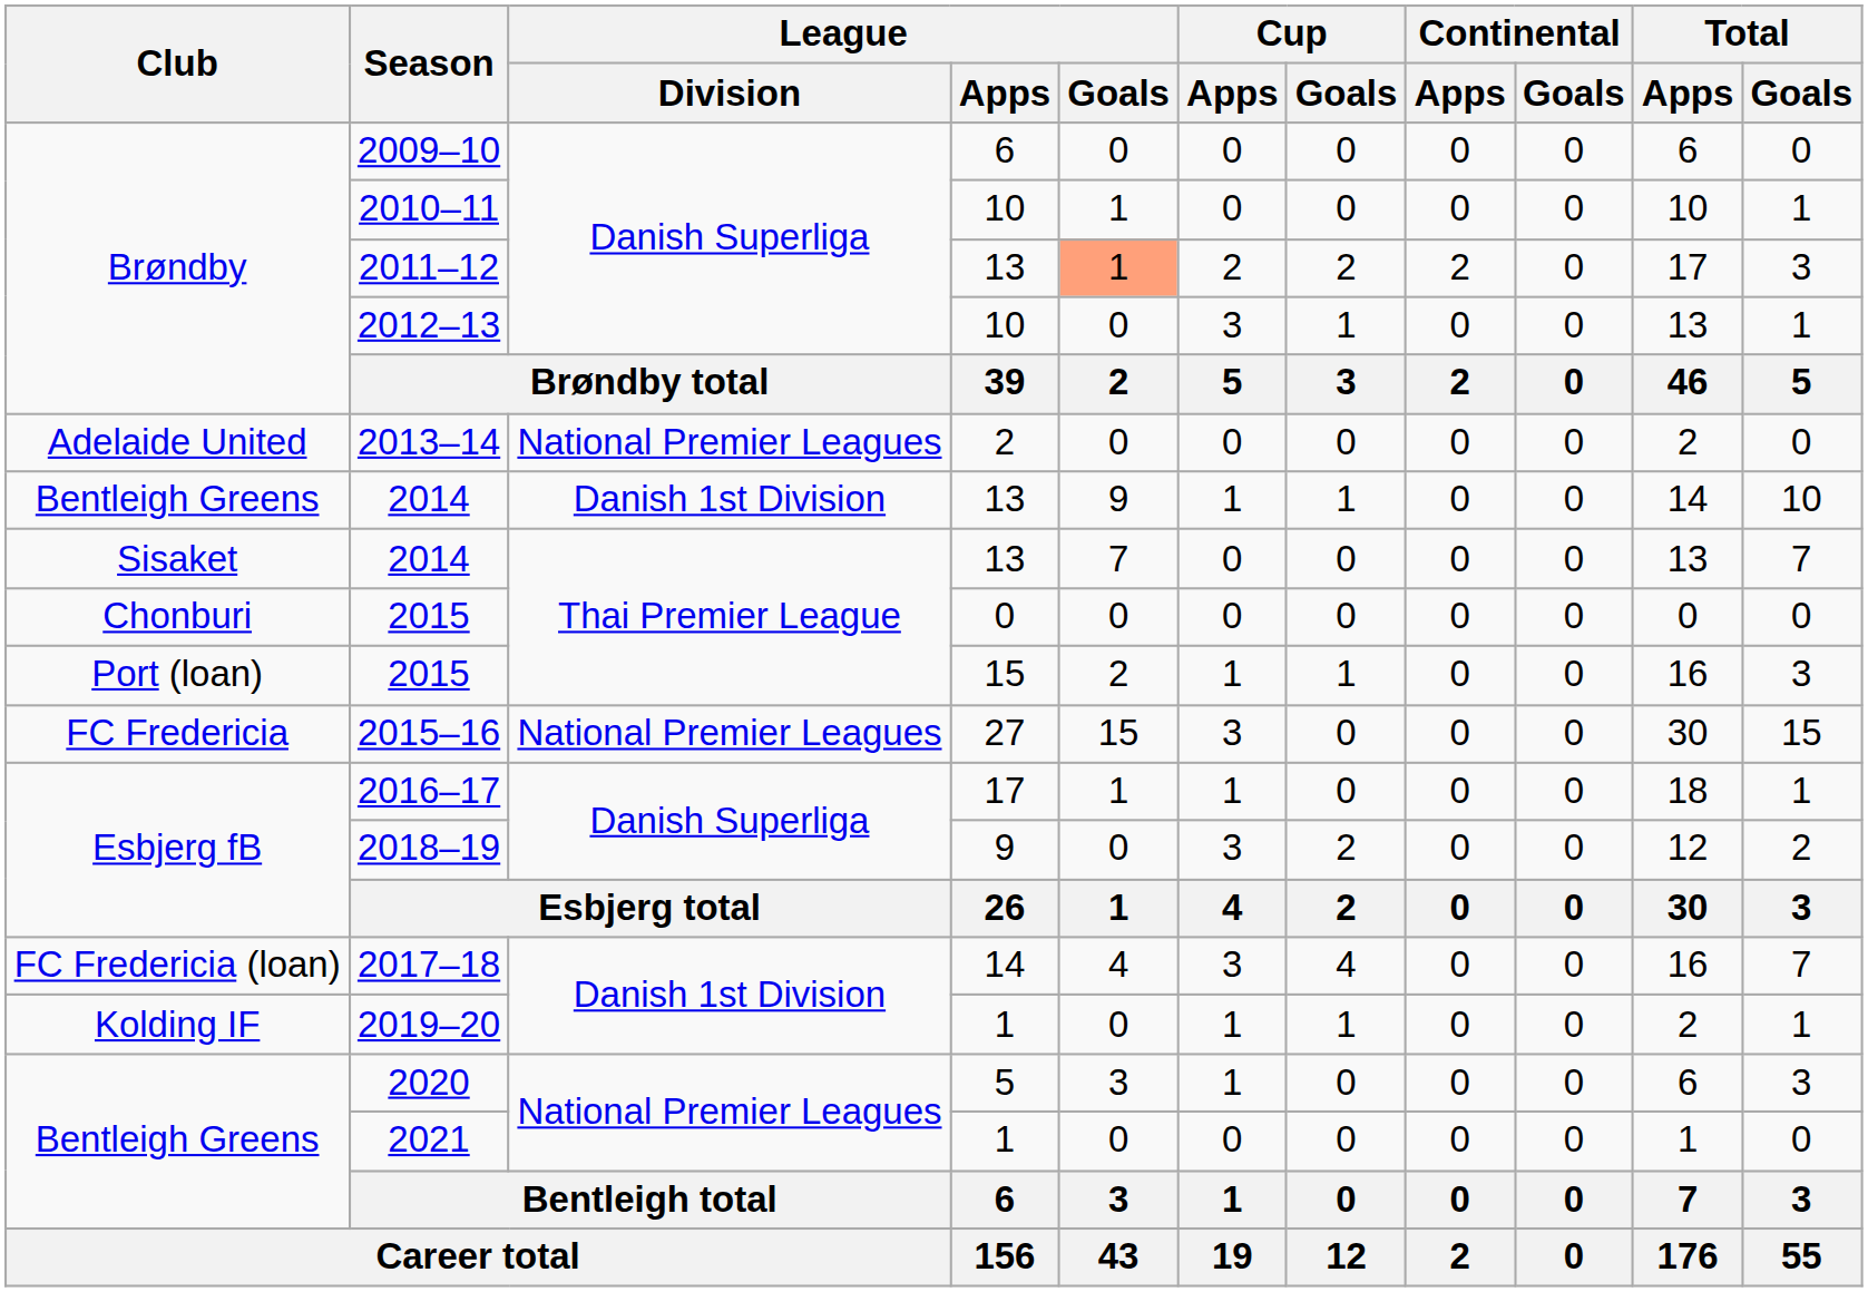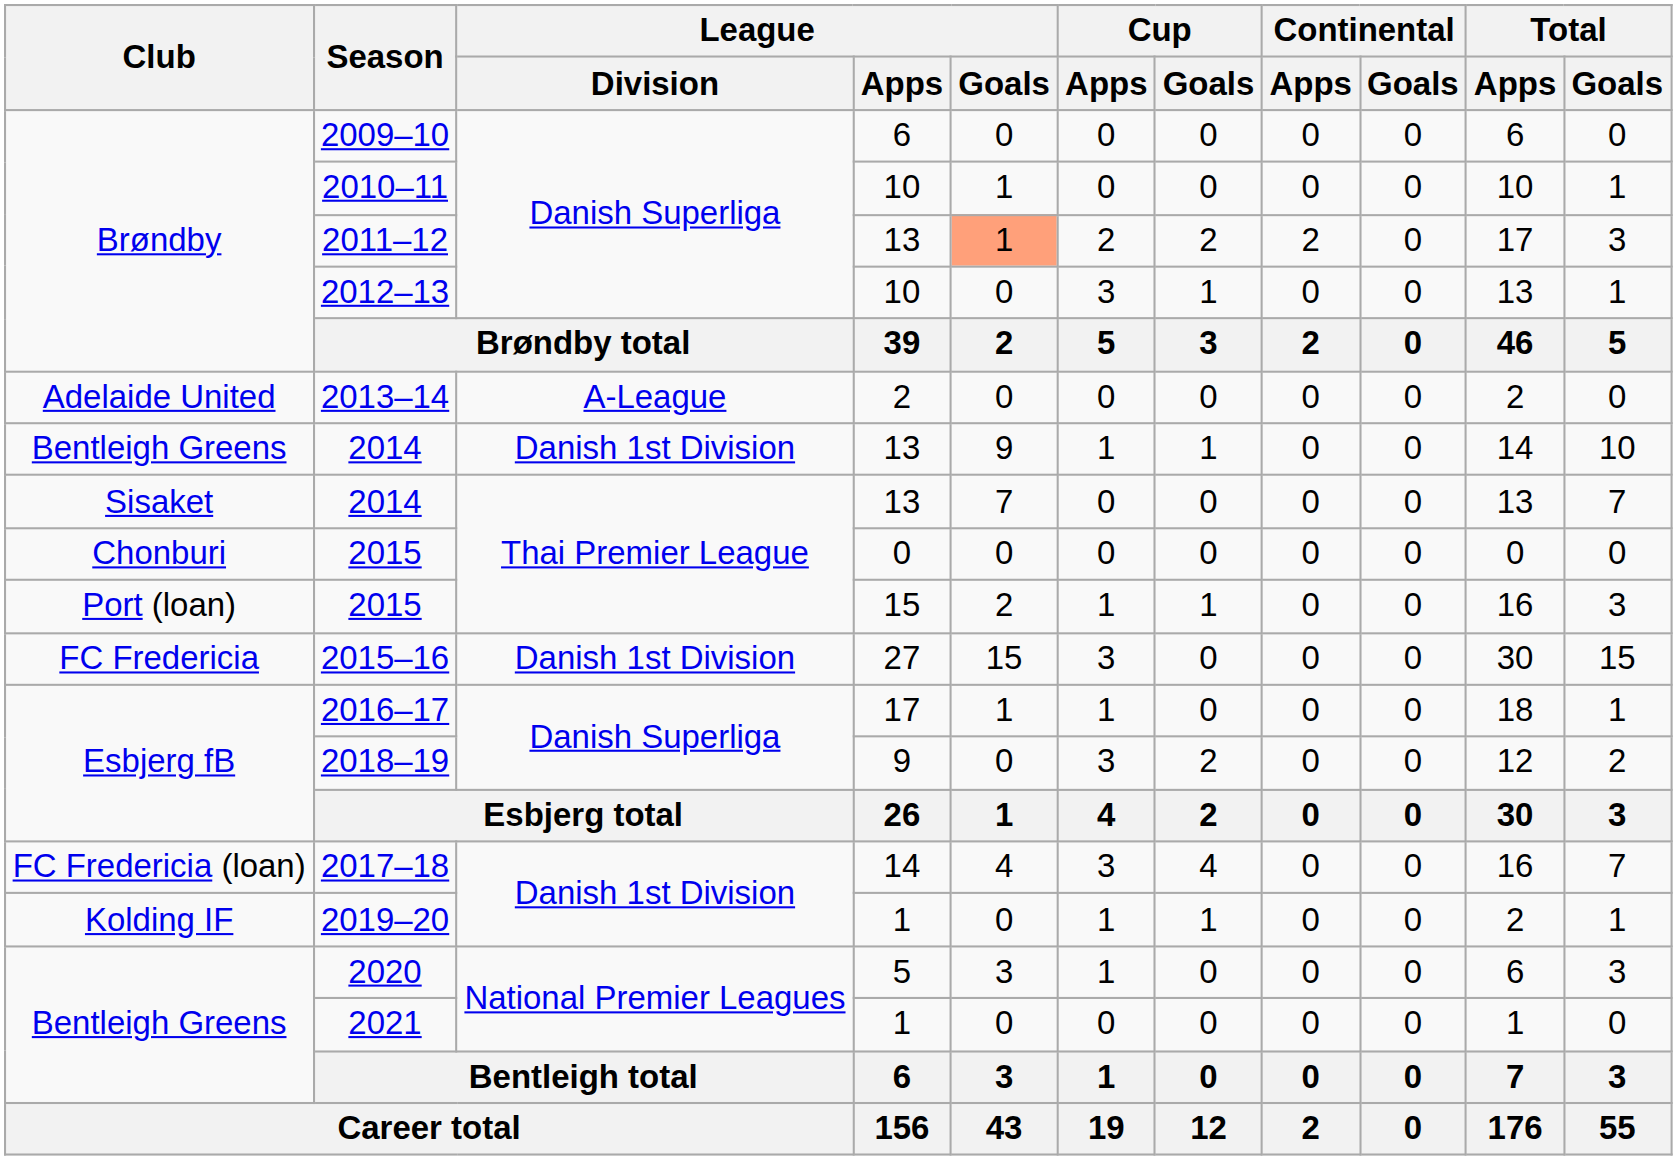 <table class="wikitable" border="1" style="font-size:100%; text-align: center;">
 <tr>
 <th rowspan="2">Club</th>
 <th rowspan="2">Season</th>
 <th colspan="3">League</th>
 <th colspan="2">Cup</th>
 <th colspan="2">Continental</th>
 <th colspan="2">Total</th>
 </tr>
 <tr>
 <th>Division</th>
 <th>Apps</th>
 <th>Goals</th>
 <th>Apps</th>
 <th>Goals</th>
 <th>Apps</th>
 <th>Goals</th>
 <th>Apps</th>
 <th>Goals</th>
 </tr>
 <tr>
 <td rowspan="5" valign="center"><a href='#'>Brøndby</a></td>
 <td><a href='#'>2009–10</a></td>
 <td rowspan=4><a href='#'>Danish Superliga</a></td>
 <td>6</td>
 <td>0</td>
 <td>0</td>
 <td>0</td>
 <td>0</td>
 <td>0</td>
 <td>6</td>
 <td>0</td>
 </tr>
 <tr>
 <td><a href='#'>2010–11</a></td>
 <td>10</td>
 <td>1</td>
 <td>0</td>
 <td>0</td>
 <td>0</td>
 <td>0</td>
 <td>10</td>
 <td>1</td>
 </tr>
 <tr>
 <td><a href='#'>2011–12</a></td>
 <td>13</td>
 <td style="background: lightsalmon;">1</td>
 <td>2</td>
 <td>2</td>
 <td>2</td>
 <td>0</td>
 <td>17</td>
 <td>3</td>
 </tr>
 <tr>
 <td><a href='#'>2012–13</a></td>
 <td>10</td>
 <td>0</td>
 <td>3</td>
 <td>1</td>
 <td>0</td>
 <td>0</td>
 <td>13</td>
 <td>1</td>
 </tr>
 <tr>
 <th colspan="2">Brøndby total</th>
 <th>39</th>
 <th>2</th>
 <th>5</th>
 <th>3</th>
 <th>2</th>
 <th>0</th>
 <th>46</th>
 <th>5</th>
 </tr>
 <tr>
 <td><a href='#'>Adelaide United</a></td>
 <td><a href='#'>2013–14</a></td>
-<td><a href='#'>National Premier Leagues</a></td>
+<td><a href='#'>A-League</a></td>
 <td>2</td>
 <td>0</td>
 <td>0</td>
 <td>0</td>
 <td>0</td>
 <td>0</td>
 <td>2</td>
 <td>0</td>
 </tr>
 <tr>
 <td><a href='#'>Bentleigh Greens</a></td>
 <td><a href='#'>2014</a></td>
 <td><a href='#'>Danish 1st Division</a></td>
 <td>13</td>
 <td>9</td>
 <td>1</td>
 <td>1</td>
 <td>0</td>
 <td>0</td>
 <td>14</td>
 <td>10</td>
 </tr>
 <tr>
 <td><a href='#'>Sisaket</a></td>
 <td><a href='#'>2014</a></td>
 <td rowspan=3><a href='#'>Thai Premier League</a></td>
 <td>13</td>
 <td>7</td>
 <td>0</td>
 <td>0</td>
 <td>0</td>
 <td>0</td>
 <td>13</td>
 <td>7</td>
 </tr>
 <tr>
 <td><a href='#'>Chonburi</a></td>
 <td><a href='#'>2015</a></td>
 <td>0</td>
 <td>0</td>
 <td>0</td>
 <td>0</td>
 <td>0</td>
 <td>0</td>
 <td>0</td>
 <td>0</td>
 </tr>
 <tr>
 <td><a href='#'>Port</a> (loan)</td>
 <td><a href='#'>2015</a></td>
 <td>15</td>
 <td>2</td>
 <td>1</td>
 <td>1</td>
 <td>0</td>
 <td>0</td>
 <td>16</td>
 <td>3</td>
 </tr>
 <tr>
 <td><a href='#'>FC Fredericia</a></td>
 <td><a href='#'>2015–16</a></td>
-<td><a href='#'>National Premier Leagues</a></td>
+<td><a href='#'>Danish 1st Division</a></td>
 <td>27</td>
 <td>15</td>
 <td>3</td>
 <td>0</td>
 <td>0</td>
 <td>0</td>
 <td>30</td>
 <td>15</td>
 </tr>
 <tr>
 <td rowspan=3><a href='#'>Esbjerg fB</a></td>
 <td><a href='#'>2016–17</a></td>
 <td rowspan=2><a href='#'>Danish Superliga</a></td>
 <td>17</td>
 <td>1</td>
 <td>1</td>
 <td>0</td>
 <td>0</td>
 <td>0</td>
 <td>18</td>
 <td>1</td>
 </tr>
 <tr>
 <td><a href='#'>2018–19</a></td>
 <td>9</td>
 <td>0</td>
 <td>3</td>
 <td>2</td>
 <td>0</td>
 <td>0</td>
 <td>12</td>
 <td>2</td>
 </tr>
 <tr>
 <th colspan=2>Esbjerg total</th>
 <th>26</th>
 <th>1</th>
 <th>4</th>
 <th>2</th>
 <th>0</th>
 <th>0</th>
 <th>30</th>
 <th>3</th>
 </tr>
 <tr>
 <td><a href='#'>FC Fredericia</a> (loan)</td>
 <td><a href='#'>2017–18</a></td>
 <td rowspan=2><a href='#'>Danish 1st Division</a></td>
 <td>14</td>
 <td>4</td>
 <td>3</td>
 <td>4</td>
 <td>0</td>
 <td>0</td>
 <td>16</td>
 <td>7</td>
 </tr>
 <tr>
 <td><a href='#'>Kolding IF</a></td>
 <td><a href='#'>2019–20</a></td>
 <td>1</td>
 <td>0</td>
 <td>1</td>
 <td>1</td>
 <td>0</td>
 <td>0</td>
 <td>2</td>
 <td>1</td>
 </tr>
 <tr>
 <td rowspan=3><a href='#'>Bentleigh Greens</a></td>
 <td><a href='#'>2020</a></td>
 <td rowspan=2><a href='#'>National Premier Leagues</a></td>
 <td>5</td>
 <td>3</td>
 <td>1</td>
 <td>0</td>
 <td>0</td>
 <td>0</td>
 <td>6</td>
 <td>3</td>
 </tr>
 <tr>
 <td><a href='#'>2021</a></td>
 <td>1</td>
 <td>0</td>
 <td>0</td>
 <td>0</td>
 <td>0</td>
 <td>0</td>
 <td>1</td>
 <td>0</td>
 </tr>
 <tr>
 <th colspan=2>Bentleigh total</th>
 <th>6</th>
 <th>3</th>
 <th>1</th>
 <th>0</th>
 <th>0</th>
 <th>0</th>
 <th>7</th>
 <th>3</th>
 </tr>
 <tr>
 <th colspan="3">Career total</th>
 <th>156</th>
 <th>43</th>
 <th>19</th>
 <th>12</th>
 <th>2</th>
 <th>0</th>
 <th>176</th>
 <th>55</th>
 </tr>
 </table>
